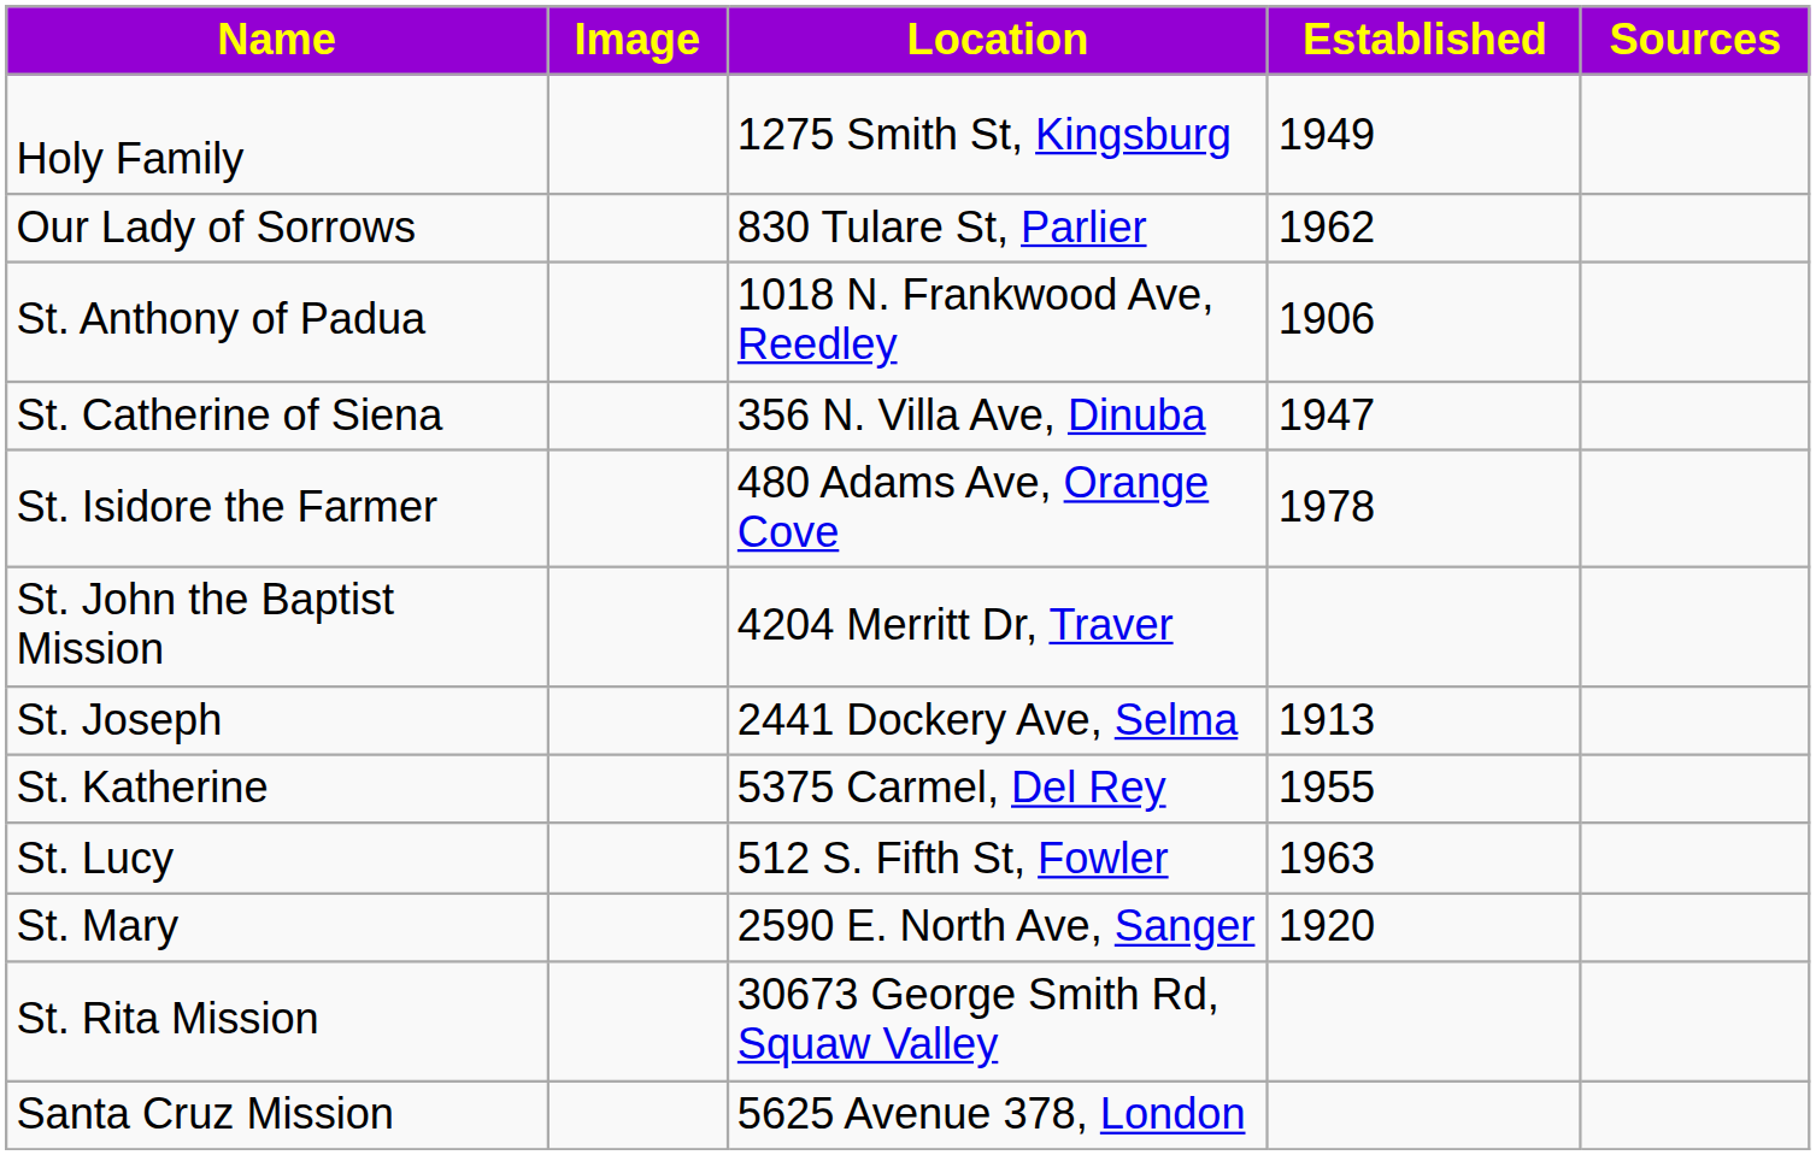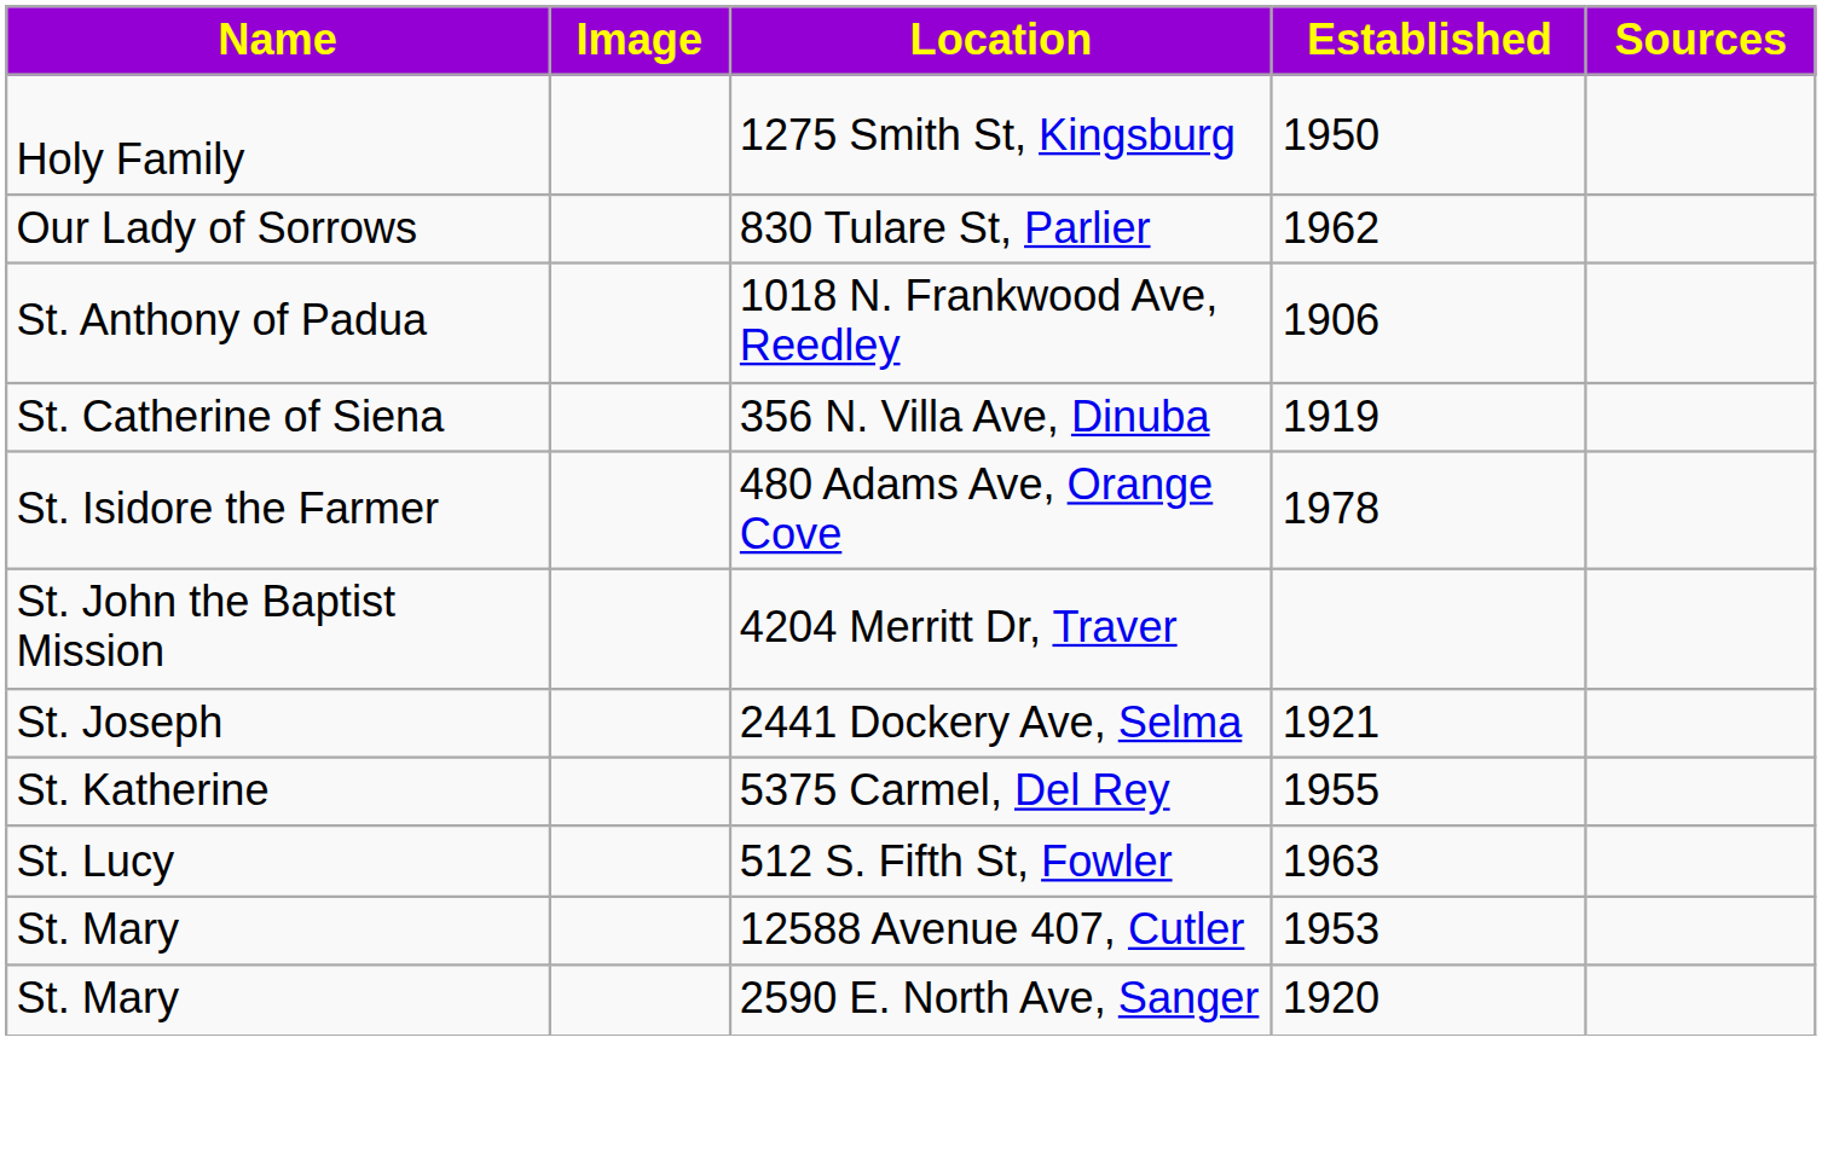 <table class="wikitable sortable" style="width:75%">
 <tr>
 <th style="background:darkviolet; color:yellow;" width="30%"><strong>Name</strong></th>
 <th style="background:darkviolet; color:yellow;" width="10%"><strong>Image</strong></th>
 <th style="background:darkviolet; color:yellow;" width="30%"><strong>Location</strong></th>
 <th style="background:darkviolet; color:yellow;" width="15"><strong>Established</strong></th>
 <th style="background:darkviolet; color:yellow;" width="10"><strong>Sources</strong></th>
 </tr>
 <tr>
 <td><br>Holy Family</td>
 <td></td>
 <td>1275 Smith St, <a href='#'>Kingsburg</a></td>
-<td>1949</td>
+<td>1950</td>
 <td></td>
 </tr>
 <tr>
 <td>Our Lady of Sorrows</td>
 <td></td>
 <td>830 Tulare St, <a href='#'>Parlier</a></td>
 <td>1962</td>
 <td></td>
 </tr>
 <tr>
 <td>St. Anthony of Padua</td>
 <td></td>
 <td>1018 N. Frankwood Ave, <a href='#'>Reedley</a></td>
 <td>1906</td>
 <td></td>
 </tr>
 <tr>
 <td>St. Catherine of Siena</td>
 <td></td>
 <td>356 N. Villa Ave, <a href='#'>Dinuba</a></td>
-<td>1947</td>
+<td>1919</td>
 <td></td>
 </tr>
 <tr>
 <td>St. Isidore the Farmer</td>
 <td></td>
 <td>480 Adams Ave, <a href='#'>Orange Cove</a></td>
 <td>1978</td>
 <td></td>
 </tr>
 <tr>
 <td>St. John the Baptist Mission</td>
 <td></td>
 <td>4204 Merritt Dr, <a href='#'>Traver</a></td>
 <td></td>
 <td></td>
 </tr>
 <tr>
 <td>St. Joseph</td>
 <td></td>
 <td>2441 Dockery Ave, <a href='#'>Selma</a></td>
-<td>1913</td>
+<td>1921</td>
 <td></td>
 </tr>
 <tr>
 <td>St. Katherine</td>
 <td></td>
 <td>5375 Carmel, <a href='#'>Del Rey</a></td>
 <td>1955</td>
 <td></td>
 </tr>
 <tr>
 <td>St. Lucy</td>
 <td></td>
 <td>512 S. Fifth St, <a href='#'>Fowler</a></td>
 <td>1963</td>
 <td></td>
 </tr>
 <tr>
 <td>St. Mary</td>
 <td></td>
+<td>12588 Avenue 407, <a href='#'>Cutler</a></td>
+<td>1953</td>
+<td></td>
+</tr>
+<tr>
+<td>St. Mary</td>
+<td></td>
 <td>2590 E. North Ave, <a href='#'>Sanger</a></td>
 <td>1920</td>
 <td></td>
 </tr>
-<tr>
-<td>St. Rita Mission</td>
-<td></td>
-<td>30673 George Smith Rd, <a href='#'>Squaw Valley</a></td>
-<td></td>
-<td></td>
-</tr>
-<tr>
-<td>Santa Cruz Mission</td>
-<td></td>
-<td>5625 Avenue 378, <a href='#'>London</a></td>
-<td></td>
-<td></td>
-</tr>
 </table>
